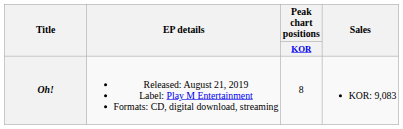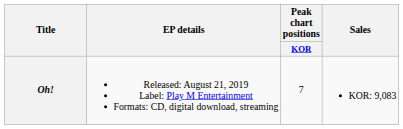 <table class="wikitable plainrowheaders" style="text-align:center">
 <tr>
 <th scope="col" rowspan="2" style="width:8em">Title</th>
 <th scope="col" rowspan="2">EP details</th>
 <th scope="col" colspan="1">Peak chart positions</th>
 <th scope="col" rowspan="2">Sales</th>
 </tr>
 <tr>
 <th scope="col" style="width:3em;font-size:90%"><a href='#'>KOR</a><br></th>
 </tr>
 <tr>
 <th scope="row"><em>Oh!</em></th>
 <td><br><ul><li>Released: August 21, 2019 </li><li>Label: <a href='#'>Play M Entertainment</a></li><li>Formats: CD, digital download, streaming</li></ul></td>
-<td>8</td>
+<td>7</td>
 <td><br><ul><li>KOR: 9,083</li></ul></td>
 </tr>
 </table>
